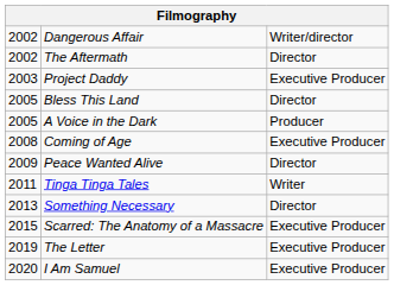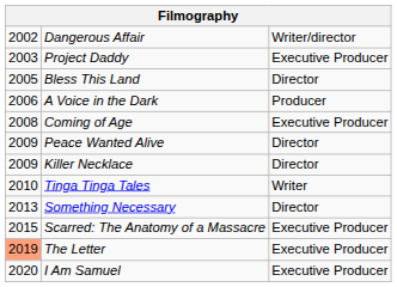 <table class="wikitable">
 <tr>
 <th colspan="3">Filmography</th>
 </tr>
 <tr>
 <td>2002</td>
 <td><em>Dangerous Affair</em></td>
 <td>Writer/director</td>
-</tr>
-<tr>
-<td>2002</td>
-<td><em>The Aftermath</em></td>
-<td>Director</td>
 </tr>
 <tr>
 <td>2003</td>
 <td><em>Project Daddy</em></td>
 <td>Executive Producer</td>
 </tr>
 <tr>
 <td>2005</td>
 <td><em>Bless This Land</em></td>
 <td>Director</td>
 </tr>
 <tr>
-<td>2005</td>
+<td>2006</td>
 <td><em>A Voice in the Dark</em></td>
 <td>Producer</td>
 </tr>
 <tr>
 <td>2008</td>
 <td><em>Coming of Age</em></td>
 <td>Executive Producer</td>
 </tr>
 <tr>
 <td>2009</td>
 <td><em>Peace Wanted Alive</em></td>
 <td>Director</td>
 </tr>
 <tr>
-<td>2011</td>
+<td>2009</td>
+<td><em>Killer Necklace</em></td>
+<td>Director</td>
+</tr>
+<tr>
+<td>2010</td>
 <td><em><a href='#'>Tinga Tinga Tales</a></em></td>
 <td>Writer</td>
 </tr>
 <tr>
 <td>2013</td>
 <td><em><a href='#'>Something Necessary</a></em></td>
 <td>Director</td>
 </tr>
 <tr>
 <td>2015</td>
 <td><em>Scarred: The Anatomy of a Massacre</em></td>
 <td>Executive Producer</td>
 </tr>
 <tr>
-<td>2019</td>
+<td style="background: lightsalmon;">2019</td>
 <td><em>The Letter</em></td>
 <td>Executive Producer</td>
 </tr>
 <tr>
 <td>2020</td>
 <td><em>I Am Samuel</em></td>
 <td>Executive Producer</td>
 </tr>
 </table>
